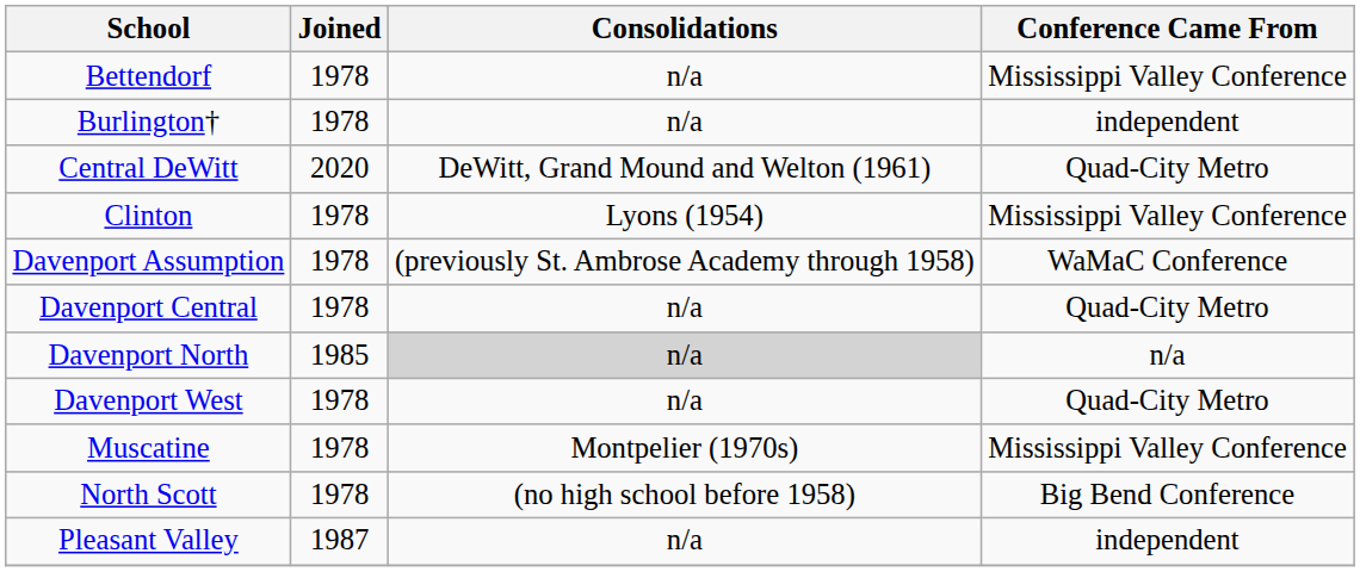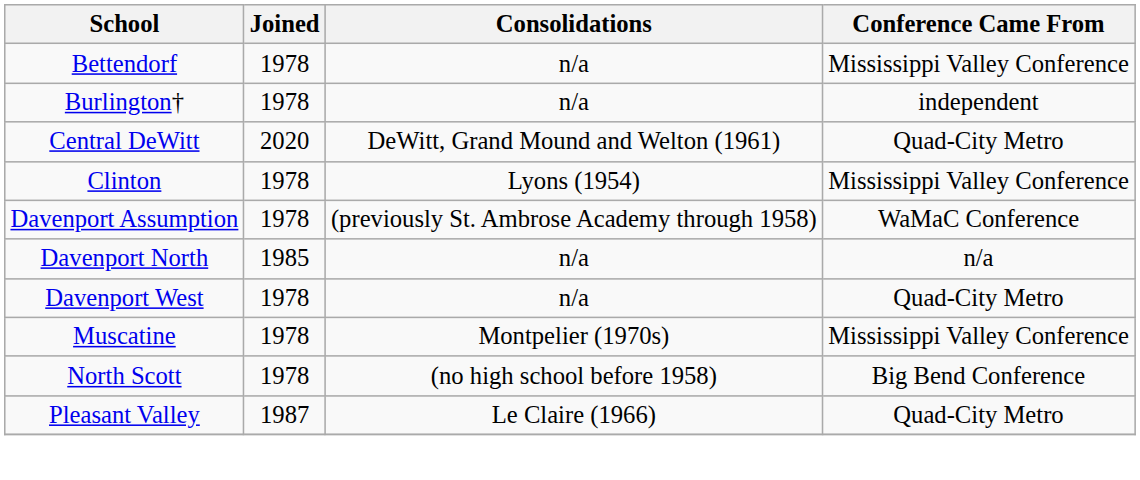 <table class="wikitable" style="text-align:center;">
 <tr>
 <th>School</th>
 <th>Joined</th>
 <th>Consolidations</th>
 <th>Conference Came From</th>
 </tr>
 <tr>
 <td><a href='#'>Bettendorf</a></td>
 <td>1978</td>
 <td>n/a</td>
 <td>Mississippi Valley Conference</td>
 </tr>
 <tr>
 <td><a href='#'>Burlington</a>†</td>
 <td>1978</td>
 <td>n/a</td>
 <td>independent</td>
 </tr>
 <tr>
 <td><a href='#'>Central DeWitt</a></td>
 <td>2020</td>
 <td>DeWitt, Grand Mound and Welton (1961)</td>
 <td>Quad-City Metro</td>
 </tr>
 <tr>
 <td><a href='#'>Clinton</a></td>
 <td>1978</td>
 <td>Lyons (1954)</td>
 <td>Mississippi Valley Conference</td>
 </tr>
 <tr>
 <td><a href='#'>Davenport Assumption</a></td>
 <td>1978</td>
 <td>(previously St. Ambrose Academy through 1958)</td>
 <td>WaMaC Conference</td>
 </tr>
 <tr>
-<td><a href='#'>Davenport Central</a></td>
-<td>1978</td>
-<td>n/a</td>
-<td>Quad-City Metro</td>
-</tr>
-<tr>
 <td><a href='#'>Davenport North</a></td>
 <td>1985</td>
-<td style="background: lightgrey;">n/a</td>
+<td>n/a</td>
 <td>n/a</td>
 </tr>
 <tr>
 <td><a href='#'>Davenport West</a></td>
 <td>1978</td>
 <td>n/a</td>
 <td>Quad-City Metro</td>
 </tr>
 <tr>
 <td><a href='#'>Muscatine</a></td>
 <td>1978</td>
 <td>Montpelier (1970s)</td>
 <td>Mississippi Valley Conference</td>
 </tr>
 <tr>
 <td><a href='#'>North Scott</a></td>
 <td>1978</td>
 <td>(no high school before 1958)</td>
 <td>Big Bend Conference</td>
 </tr>
 <tr>
 <td><a href='#'>Pleasant Valley</a></td>
 <td>1987</td>
-<td>n/a</td>
-<td>independent</td>
+<td>Le Claire (1966)</td>
+<td>Quad-City Metro</td>
 </tr>
 <tr>
 </tr>
 </table>
